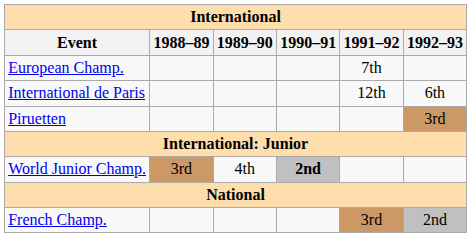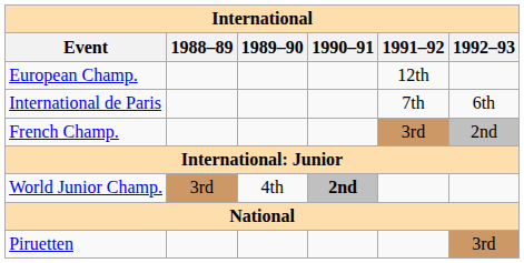 <table class="wikitable" style="text-align:center">
 <tr>
 <th style="background-color: #ffdead; " colspan=6 align=center>International</th>
 </tr>
 <tr>
 <th>Event</th>
 <th>1988–89</th>
 <th>1989–90</th>
 <th>1990–91</th>
 <th>1991–92</th>
 <th>1992–93</th>
 </tr>
 <tr>
 <td align=left><a href='#'>European Champ.</a></td>
 <td></td>
 <td></td>
 <td></td>
-<td>7th</td>
+<td>12th</td>
 <td></td>
 </tr>
 <tr>
 <td align=left><a href='#'>International de Paris</a></td>
 <td></td>
 <td></td>
 <td></td>
-<td>12th</td>
+<td>7th</td>
 <td>6th</td>
 </tr>
 <tr>
-<td align=left><a href='#'>Piruetten</a></td>
-<td></td>
+<td align=left><a href='#'>French Champ.</a></td>
 <td></td>
 <td></td>
 <td></td>
 <td bgcolor=cc9966>3rd</td>
+<td bgcolor=silver>2nd</td>
 </tr>
 <tr>
 <th style="background-color: #ffdead; " colspan=6 align=center>International: Junior</th>
 </tr>
 <tr>
 <td align=left><a href='#'>World Junior Champ.</a></td>
 <td bgcolor=cc9966>3rd</td>
 <td>4th</td>
 <td bgcolor=silver><strong>2nd</strong></td>
 <td></td>
 <td></td>
 </tr>
 <tr>
 <th style="background-color: #ffdead; " colspan=6 align=center>National</th>
 </tr>
 <tr>
-<td align=left><a href='#'>French Champ.</a></td>
+<td align=left><a href='#'>Piruetten</a></td>
+<td></td>
 <td></td>
 <td></td>
 <td></td>
 <td bgcolor=cc9966>3rd</td>
-<td bgcolor=silver>2nd</td>
 </tr>
 </table>
